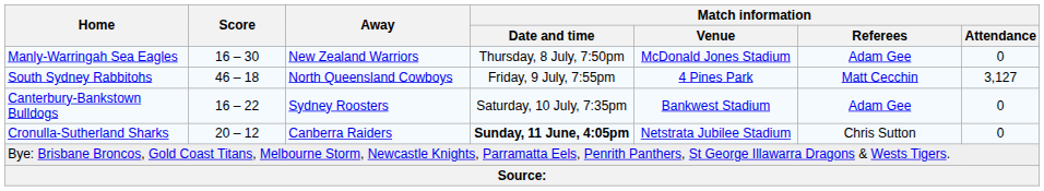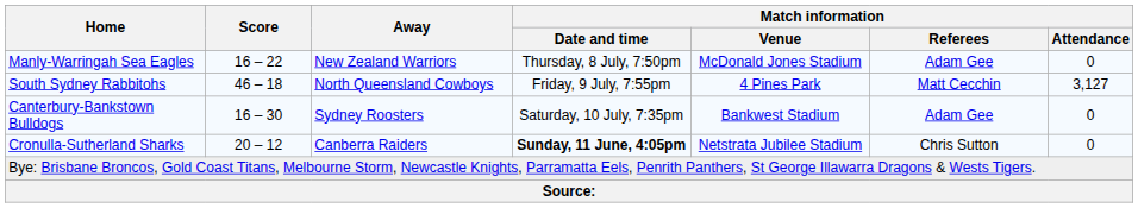 <table class="wikitable" style="border-collapse:collapse; text-align:center; width:100%;">
 <tr style="background:#c1d8ff;">
 <th rowspan="2" style="width:19%;">Home</th>
 <th rowspan="2" style="width:10%;">Score</th>
 <th rowspan="2" style="width:19%;">Away</th>
 <th colspan="6">Match information</th>
 </tr>
 <tr style="background:#efefef;">
 <th width="17%">Date and time</th>
 <th width="17%">Venue</th>
 <th width="17%">Referees</th>
 <th width="5%">Attendance</th>
 </tr>
 <tr style="text-align:center; background:#f5faff;">
 <td align="left"> <a href='#'>Manly-Warringah Sea Eagles</a></td>
-<td>16 – 30</td>
+<td>16 – 22</td>
 <td align="left"> <a href='#'>New Zealand Warriors</a></td>
 <td>Thursday, 8 July, 7:50pm</td>
 <td><a href='#'>McDonald Jones Stadium</a></td>
 <td><a href='#'>Adam Gee</a></td>
 <td>0</td>
 </tr>
 <tr style="text-align:center; background:#f5faff;">
 <td align="left"> <a href='#'>South Sydney Rabbitohs</a></td>
 <td>46 – 18</td>
 <td align="left"> <a href='#'>North Queensland Cowboys</a></td>
 <td>Friday, 9 July, 7:55pm</td>
 <td><a href='#'>4 Pines Park</a></td>
 <td><a href='#'>Matt Cecchin</a></td>
 <td>3,127</td>
 </tr>
 <tr style="text-align:center; background:#f5faff;">
 <td align="left"> <a href='#'>Canterbury-Bankstown Bulldogs</a></td>
-<td>16 – 22</td>
+<td>16 – 30</td>
 <td align="left"> <a href='#'>Sydney Roosters</a></td>
 <td>Saturday, 10 July, 7:35pm</td>
 <td><a href='#'>Bankwest Stadium</a></td>
 <td><a href='#'>Adam Gee</a></td>
 <td>0</td>
 </tr>
 <tr style="text-align:center; background:#f5faff;">
 <td align="left"> <a href='#'>Cronulla-Sutherland Sharks</a></td>
 <td>20 – 12</td>
 <td align="left"> <a href='#'>Canberra Raiders</a></td>
 <td><strong>Sunday, 11 June, 4:05pm</strong></td>
 <td><a href='#'>Netstrata Jubilee Stadium</a></td>
 <td>Chris Sutton</td>
 <td>0</td>
 </tr>
 <tr style="text-align:center; background:#efefef;">
 <td colspan="7" align="left">Bye: <a href='#'>Brisbane Broncos</a>, <a href='#'>Gold Coast Titans</a>, <a href='#'>Melbourne Storm</a>, <a href='#'>Newcastle Knights</a>, <a href='#'>Parramatta Eels</a>, <a href='#'>Penrith Panthers</a>, <a href='#'>St George Illawarra Dragons</a> & <a href='#'>Wests Tigers</a>.</td>
 </tr>
 <tr>
 <th colspan="7">Source:</th>
 </tr>
 </table>
